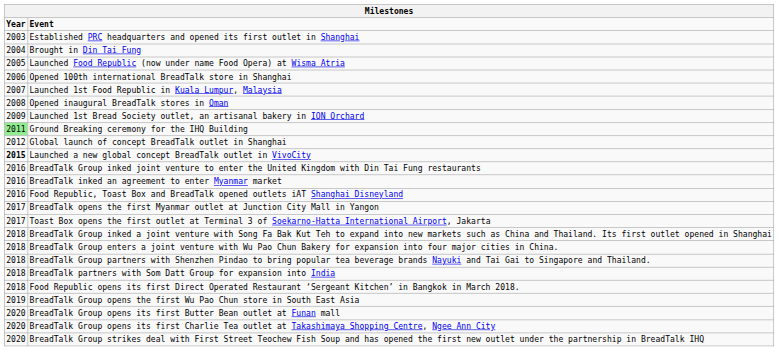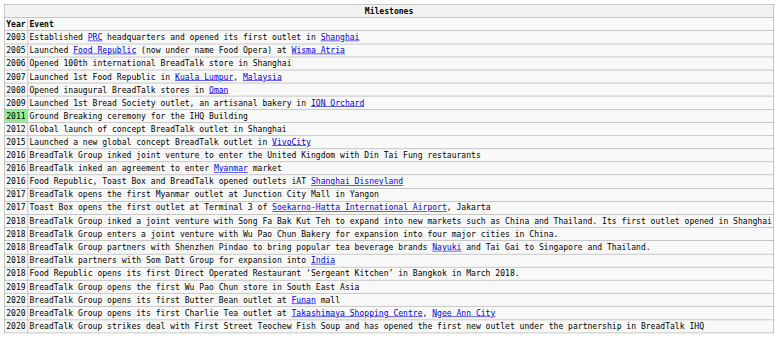 <table class="wikitable">
 <tr>
 <th colspan="2">Milestones</th>
 </tr>
 <tr>
 <td><strong>Year</strong></td>
 <td><strong>Event</strong></td>
 </tr>
 <tr>
 <td>2003</td>
 <td>Established <a href='#'>PRC</a> headquarters and opened its first outlet in <a href='#'>Shanghai</a></td>
-</tr>
-<tr>
-<td>2004</td>
-<td>Brought in <a href='#'>Din Tai Fung</a></td>
 </tr>
 <tr>
 <td>2005</td>
 <td>Launched <a href='#'>Food Republic</a> (now under name Food Opera) at <a href='#'>Wisma Atria</a></td>
 </tr>
 <tr>
 <td>2006</td>
 <td>Opened 100th international BreadTalk store in Shanghai</td>
 </tr>
 <tr>
 <td>2007</td>
 <td>Launched 1st Food Republic in <a href='#'>Kuala Lumpur</a>, <a href='#'>Malaysia</a></td>
 </tr>
 <tr>
 <td>2008</td>
 <td>Opened inaugural BreadTalk stores in <a href='#'>Oman</a></td>
 </tr>
 <tr>
 <td>2009</td>
 <td>Launched 1st Bread Society outlet, an artisanal bakery in <a href='#'>ION Orchard</a></td>
 </tr>
 <tr>
 <td style="background: lightgreen;">2011</td>
 <td>Ground Breaking ceremony for the IHQ Building</td>
 </tr>
 <tr>
 <td>2012</td>
 <td>Global launch of concept BreadTalk outlet in Shanghai</td>
 </tr>
 <tr>
-<td><strong>2015</strong></td>
+<td>2015</td>
 <td>Launched a new global concept BreadTalk outlet in <a href='#'>VivoCity</a></td>
 </tr>
 <tr>
 <td>2016</td>
 <td>BreadTalk Group inked joint venture to enter the United Kingdom with Din Tai Fung restaurants</td>
 </tr>
 <tr>
 <td>2016</td>
 <td>BreadTalk inked an agreement to enter <a href='#'>Myanmar</a> market</td>
 </tr>
 <tr>
 <td>2016</td>
 <td>Food Republic, Toast Box and BreadTalk opened outlets iAT <a href='#'>Shanghai Disneyland</a></td>
 </tr>
 <tr>
 <td>2017</td>
 <td>BreadTalk opens the first Myanmar outlet at Junction City Mall in Yangon</td>
 </tr>
 <tr>
 <td>2017</td>
 <td>Toast Box opens the first outlet at Terminal 3 of <a href='#'>Soekarno-Hatta International Airport</a>, Jakarta</td>
 </tr>
 <tr>
 <td>2018</td>
 <td>BreadTalk Group inked a joint venture with Song Fa Bak Kut Teh to expand into new markets such as China and Thailand. Its first outlet opened in Shanghai</td>
 </tr>
 <tr>
 <td>2018</td>
 <td>BreadTalk Group enters a joint venture with Wu Pao Chun Bakery for expansion into four major cities in China.</td>
 </tr>
 <tr>
 <td>2018</td>
 <td>BreadTalk Group partners with Shenzhen Pindao to bring popular tea beverage brands <a href='#'>Nayuki</a> and Tai Gai to Singapore and Thailand.</td>
 </tr>
 <tr>
 <td>2018</td>
 <td>BreadTalk partners with Som Datt Group for expansion into <a href='#'>India</a></td>
 </tr>
 <tr>
 <td>2018</td>
 <td>Food Republic opens its first Direct Operated Restaurant ‘Sergeant Kitchen’ in Bangkok in March 2018.</td>
 </tr>
 <tr>
 <td>2019</td>
 <td>BreadTalk Group opens the first Wu Pao Chun store in South East Asia</td>
 </tr>
 <tr>
 <td>2020</td>
 <td>BreadTalk Group opens its first Butter Bean outlet at <a href='#'>Funan</a> mall</td>
 </tr>
 <tr>
 <td>2020</td>
 <td>BreadTalk Group opens its first Charlie Tea outlet at <a href='#'>Takashimaya Shopping Centre</a>, <a href='#'>Ngee Ann City</a></td>
 </tr>
 <tr>
 <td>2020</td>
 <td>BreadTalk Group strikes deal with First Street Teochew Fish Soup and has opened the first new outlet under the partnership in BreadTalk IHQ</td>
 </tr>
 </table>
